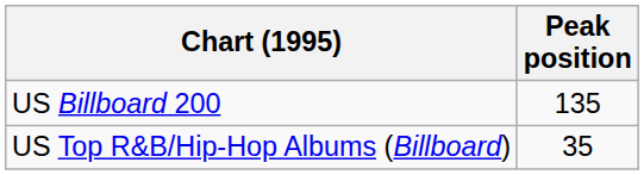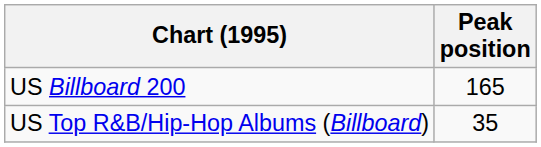 <table class="wikitable">
 <tr>
 <th align="left">Chart (1995)</th>
 <th align="left">Peak<br>position</th>
 </tr>
 <tr>
 <td align="left">US <a href='#'><em>Billboard</em> 200</a></td>
-<td align="center">135</td>
+<td align="center">165</td>
 </tr>
 <tr>
 <td align="left">US <a href='#'>Top R&B/Hip-Hop Albums</a> (<em><a href='#'>Billboard</a></em>)</td>
 <td align="center">35</td>
 </tr>
 </table>
